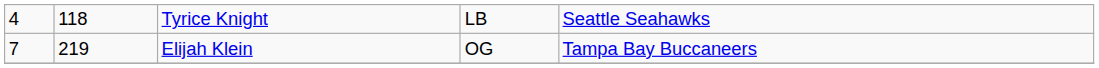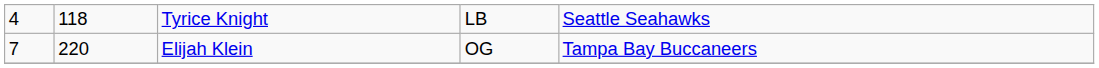 <table class="wikitable" style="width:75%;">
 <tr>
 <td>4</td>
 <td>118</td>
 <td><a href='#'>Tyrice Knight</a></td>
 <td>LB</td>
 <td><a href='#'>Seattle Seahawks</a></td>
 </tr>
 <tr>
 <td>7</td>
-<td>219</td>
+<td>220</td>
 <td><a href='#'>Elijah Klein</a></td>
 <td>OG</td>
 <td><a href='#'>Tampa Bay Buccaneers </a></td>
 </tr>
 <tr>
 </tr>
 </table>
